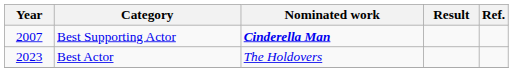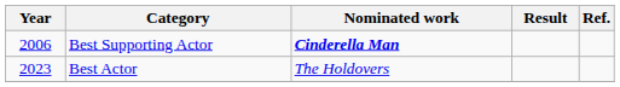 <table class=wikitable>
 <tr>
 <th scope="col" style="width:5em;">Year</th>
 <th scope="col" style="width:26em;">Category</th>
 <th scope="col" style="width:25em;">Nominated work</th>
 <th scope="col" style="width:5em;">Result</th>
 <th>Ref.</th>
 </tr>
 <tr>
-<td style="text-align:center;"><a href='#'>2007</a></td>
+<td style="text-align:center;"><a href='#'>2006</a></td>
 <td><a href='#'>Best Supporting Actor</a></td>
 <td><strong><em><a href='#'>Cinderella Man</a></em></strong></td>
 <td></td>
 <td></td>
 </tr>
 <tr>
 <td style="text-align:center;"><a href='#'>2023</a></td>
 <td><a href='#'>Best Actor</a></td>
 <td><em><a href='#'>The Holdovers</a></em></td>
 <td></td>
 <td></td>
 </tr>
 <tr>
 </tr>
 </table>
